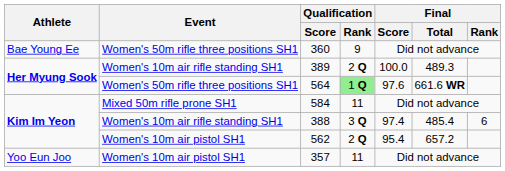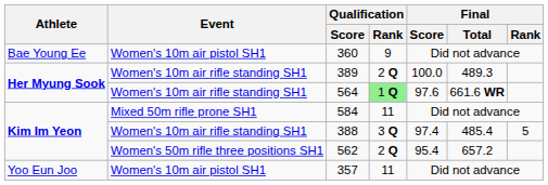 <table class=wikitable style="font-size:90%">
 <tr>
 <th rowspan="2">Athlete</th>
 <th rowspan="2">Event</th>
 <th colspan="2">Qualification</th>
 <th colspan="3">Final</th>
 </tr>
 <tr>
 <th>Score</th>
 <th>Rank</th>
 <th>Score</th>
 <th>Total</th>
 <th>Rank</th>
 </tr>
 <tr>
 <td><a href='#'>Bae Young Ee</a></td>
-<td><a href='#'>Women's 50m rifle three positions SH1</a></td>
+<td><a href='#'>Women's 10m air pistol SH1</a></td>
 <td align=center>360</td>
 <td align=center>9</td>
 <td align=center colspan="3">Did not advance</td>
 </tr>
 <tr>
 <td rowspan="2"><strong><a href='#'>Her Myung Sook</a></strong></td>
 <td><a href='#'>Women's 10m air rifle standing SH1</a></td>
 <td align=center>389</td>
 <td align=center>2 <strong>Q</strong></td>
 <td align=center>100.0</td>
 <td align=center>489.3</td>
 <td align=center></td>
 </tr>
 <tr>
-<td><a href='#'>Women's 50m rifle three positions SH1</a></td>
+<td><a href='#'>Women's 10m air rifle standing SH1</a></td>
 <td align=center>564</td>
 <td align=center style="background: lightgreen;">1 <strong>Q</strong></td>
 <td align=center>97.6</td>
 <td align=center>661.6 <strong>WR</strong></td>
 <td align=center></td>
 </tr>
 <tr>
 <td rowspan="3"><strong><a href='#'>Kim Im Yeon</a></strong></td>
 <td><a href='#'>Mixed 50m rifle prone SH1</a></td>
 <td align=center>584</td>
 <td align=center>11</td>
 <td align=center colspan="3">Did not advance</td>
 </tr>
 <tr>
 <td><a href='#'>Women's 10m air rifle standing SH1</a></td>
 <td align=center>388</td>
 <td align=center>3 <strong>Q</strong></td>
 <td align=center>97.4</td>
 <td align=center>485.4</td>
-<td align=center>6</td>
+<td align=center>5</td>
 </tr>
 <tr>
-<td><a href='#'>Women's 10m air pistol SH1</a></td>
+<td><a href='#'>Women's 50m rifle three positions SH1</a></td>
 <td align=center>562</td>
 <td align=center>2 <strong>Q</strong></td>
 <td align=center>95.4</td>
 <td align=center>657.2</td>
 <td align=center></td>
 </tr>
 <tr>
 <td><a href='#'>Yoo Eun Joo</a></td>
 <td><a href='#'>Women's 10m air pistol SH1</a></td>
 <td align=center>357</td>
 <td align=center>11</td>
 <td align=center colspan="3">Did not advance</td>
 </tr>
 </table>
